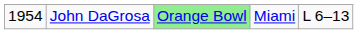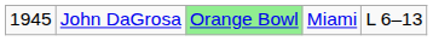 <table class="wikitable">
 <tr>
 </tr>
 <tr align=center>
-<td>1954</td>
+<td>1945</td>
 <td><a href='#'>John DaGrosa</a></td>
 <td style="background: lightgreen;"><a href='#'>Orange Bowl</a></td>
 <td><a href='#'>Miami</a></td>
 <td>L 6–13</td>
 </tr>
 </table>
